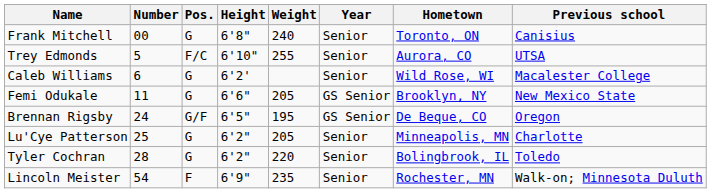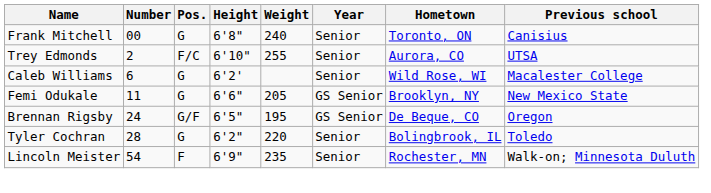 <table class="wikitable sortable" border="1">
 <tr>
 <th>Name</th>
 <th>Number</th>
 <th>Pos.</th>
 <th>Height</th>
 <th>Weight</th>
 <th>Year</th>
 <th>Hometown</th>
 <th class="unsortable">Previous school</th>
 </tr>
 <tr>
 <td>Frank Mitchell</td>
 <td>00</td>
 <td>G</td>
 <td>6'8"</td>
 <td>240</td>
 <td>Senior</td>
 <td><a href='#'>Toronto, ON</a></td>
 <td><a href='#'>Canisius</a></td>
 </tr>
 <tr>
 <td>Trey Edmonds</td>
-<td>5</td>
+<td>2</td>
 <td>F/C</td>
 <td>6'10"</td>
 <td>255</td>
 <td>Senior</td>
 <td><a href='#'>Aurora, CO</a></td>
 <td><a href='#'>UTSA</a></td>
 </tr>
 <tr>
 <td>Caleb Williams</td>
 <td>6</td>
 <td>G</td>
 <td>6'2'</td>
 <td></td>
 <td>Senior</td>
 <td><a href='#'>Wild Rose, WI</a></td>
 <td><a href='#'>Macalester College</a></td>
 </tr>
 <tr>
 <td>Femi Odukale</td>
 <td>11</td>
 <td>G</td>
 <td>6'6"</td>
 <td>205</td>
 <td>GS Senior</td>
 <td><a href='#'>Brooklyn, NY</a></td>
 <td><a href='#'>New Mexico State</a></td>
 </tr>
 <tr>
 <td>Brennan Rigsby</td>
 <td>24</td>
 <td>G/F</td>
 <td>6'5"</td>
 <td>195</td>
 <td>GS Senior</td>
 <td><a href='#'>De Beque, CO</a></td>
 <td><a href='#'>Oregon</a></td>
 </tr>
 <tr>
-<td>Lu'Cye Patterson</td>
-<td>25</td>
-<td>G</td>
-<td>6'2"</td>
-<td>205</td>
-<td> Senior</td>
-<td><a href='#'>Minneapolis, MN</a></td>
-<td><a href='#'>Charlotte</a></td>
-</tr>
-<tr>
 <td>Tyler Cochran</td>
 <td>28</td>
 <td>G</td>
 <td>6'2"</td>
 <td>220</td>
 <td>Senior</td>
 <td><a href='#'>Bolingbrook, IL</a></td>
 <td><a href='#'>Toledo</a></td>
 </tr>
 <tr>
 <td>Lincoln Meister</td>
 <td>54</td>
 <td>F</td>
 <td>6'9"</td>
 <td>235</td>
 <td>Senior</td>
 <td><a href='#'>Rochester, MN</a></td>
 <td>Walk-on; <a href='#'>Minnesota Duluth</a></td>
 </tr>
 </table>
